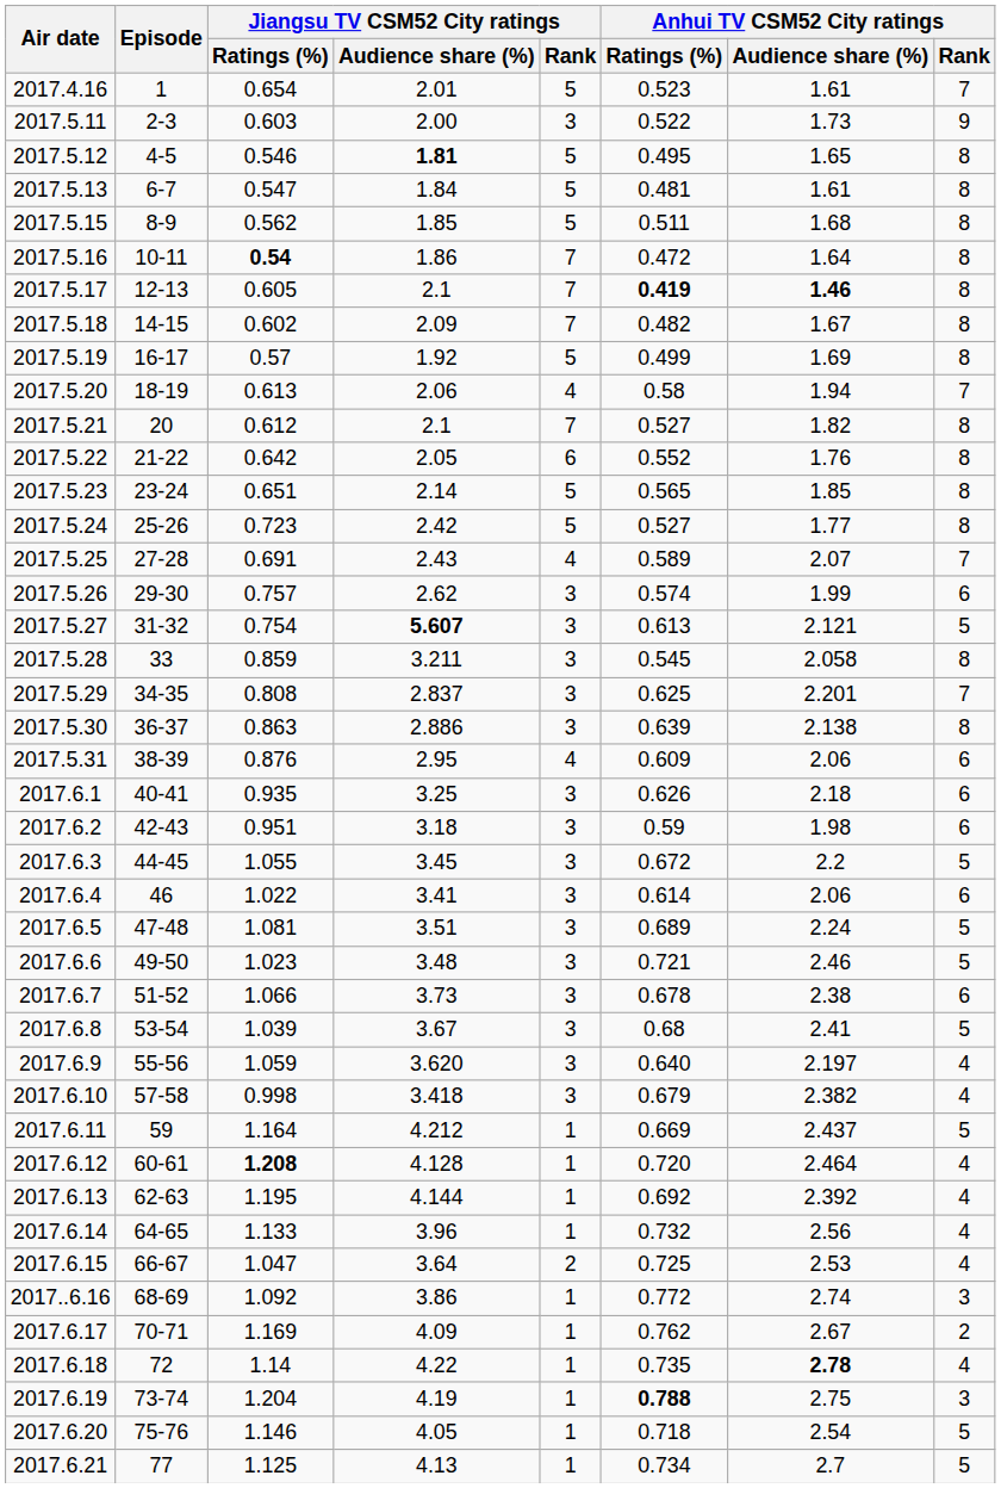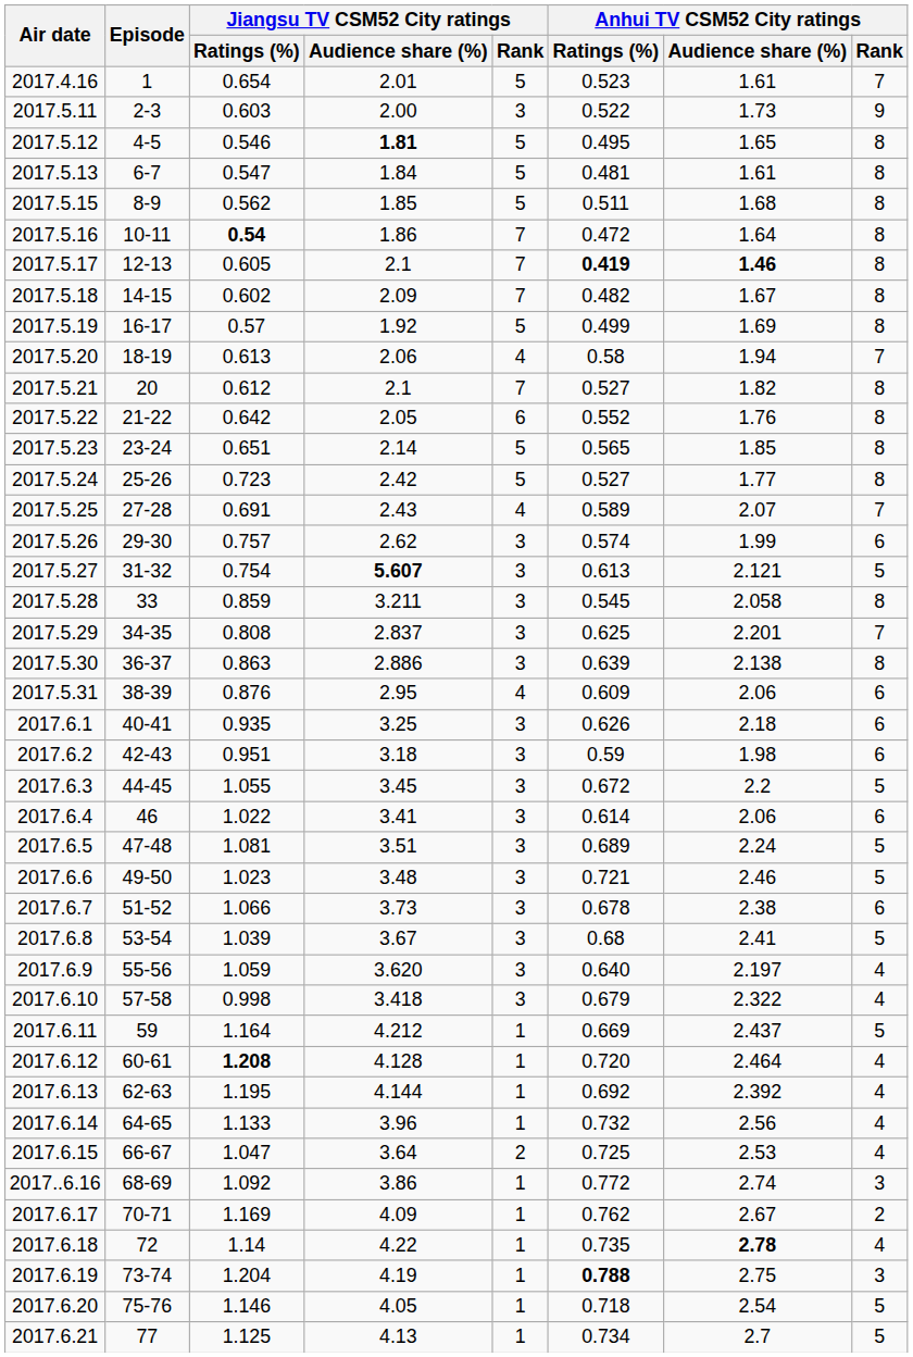 <table class="wikitable sortable mw-collapsible jquery-tablesorter" style="text-align:center">
 <tr>
 <th rowspan="2">Air date</th>
 <th rowspan="2">Episode</th>
 <th colspan="3"><a href='#'>Jiangsu TV</a> CSM52 City ratings</th>
 <th colspan="3"><a href='#'>Anhui TV</a> CSM52 City ratings</th>
 </tr>
 <tr>
 <th>Ratings (%)</th>
 <th>Audience share (%)</th>
 <th>Rank</th>
 <th>Ratings (%)</th>
 <th>Audience share (%)</th>
 <th>Rank</th>
 </tr>
 <tr>
 <td>2017.4.16</td>
 <td>1</td>
 <td>0.654</td>
 <td>2.01</td>
 <td>5</td>
 <td>0.523</td>
 <td>1.61</td>
 <td>7</td>
 </tr>
 <tr>
 <td>2017.5.11</td>
 <td>2-3</td>
 <td>0.603</td>
 <td>2.00</td>
 <td>3</td>
 <td>0.522</td>
 <td>1.73</td>
 <td>9</td>
 </tr>
 <tr>
 <td>2017.5.12</td>
 <td>4-5</td>
 <td>0.546</td>
 <td><strong><span>1.81</span></strong></td>
 <td>5</td>
 <td>0.495</td>
 <td>1.65</td>
 <td>8</td>
 </tr>
 <tr>
 <td>2017.5.13</td>
 <td>6-7</td>
 <td>0.547</td>
 <td>1.84</td>
 <td>5</td>
 <td>0.481</td>
 <td>1.61</td>
 <td>8</td>
 </tr>
 <tr>
 <td>2017.5.15</td>
 <td>8-9</td>
 <td>0.562</td>
 <td>1.85</td>
 <td>5</td>
 <td>0.511</td>
 <td>1.68</td>
 <td>8</td>
 </tr>
 <tr>
 <td>2017.5.16</td>
 <td>10-11</td>
 <td><strong><span>0.54</span></strong></td>
 <td>1.86</td>
 <td>7</td>
 <td>0.472</td>
 <td>1.64</td>
 <td>8</td>
 </tr>
 <tr>
 <td>2017.5.17</td>
 <td>12-13</td>
 <td>0.605</td>
 <td>2.1</td>
 <td>7</td>
 <td><strong><span>0.419</span></strong></td>
 <td><strong><span>1.46</span></strong></td>
 <td>8</td>
 </tr>
 <tr>
 <td>2017.5.18</td>
 <td>14-15</td>
 <td>0.602</td>
 <td>2.09</td>
 <td>7</td>
 <td>0.482</td>
 <td>1.67</td>
 <td>8</td>
 </tr>
 <tr>
 <td>2017.5.19</td>
 <td>16-17</td>
 <td>0.57</td>
 <td>1.92</td>
 <td>5</td>
 <td>0.499</td>
 <td>1.69</td>
 <td>8</td>
 </tr>
 <tr>
 <td>2017.5.20</td>
 <td>18-19</td>
 <td>0.613</td>
 <td>2.06</td>
 <td>4</td>
 <td>0.58</td>
 <td>1.94</td>
 <td>7</td>
 </tr>
 <tr>
 <td>2017.5.21</td>
 <td>20</td>
 <td>0.612</td>
 <td>2.1</td>
 <td>7</td>
 <td>0.527</td>
 <td>1.82</td>
 <td>8</td>
 </tr>
 <tr>
 <td>2017.5.22</td>
 <td>21-22</td>
 <td>0.642</td>
 <td>2.05</td>
 <td>6</td>
 <td>0.552</td>
 <td>1.76</td>
 <td>8</td>
 </tr>
 <tr>
 <td>2017.5.23</td>
 <td>23-24</td>
 <td>0.651</td>
 <td>2.14</td>
 <td>5</td>
 <td>0.565</td>
 <td>1.85</td>
 <td>8</td>
 </tr>
 <tr>
 <td>2017.5.24</td>
 <td>25-26</td>
 <td>0.723</td>
 <td>2.42</td>
 <td>5</td>
 <td>0.527</td>
 <td>1.77</td>
 <td>8</td>
 </tr>
 <tr>
 <td>2017.5.25</td>
 <td>27-28</td>
 <td>0.691</td>
 <td>2.43</td>
 <td>4</td>
 <td>0.589</td>
 <td>2.07</td>
 <td>7</td>
 </tr>
 <tr>
 <td>2017.5.26</td>
 <td>29-30</td>
 <td>0.757</td>
 <td>2.62</td>
 <td>3</td>
 <td>0.574</td>
 <td>1.99</td>
 <td>6</td>
 </tr>
 <tr>
 <td>2017.5.27</td>
 <td>31-32</td>
 <td>0.754</td>
 <td><strong><span>5.607</span></strong></td>
 <td>3</td>
 <td>0.613</td>
 <td>2.121</td>
 <td>5</td>
 </tr>
 <tr>
 <td>2017.5.28</td>
 <td>33</td>
 <td>0.859</td>
 <td>3.211</td>
 <td>3</td>
 <td>0.545</td>
 <td>2.058</td>
 <td>8</td>
 </tr>
 <tr>
 <td>2017.5.29</td>
 <td>34-35</td>
 <td>0.808</td>
 <td>2.837</td>
 <td>3</td>
 <td>0.625</td>
 <td>2.201</td>
 <td>7</td>
 </tr>
 <tr>
 <td>2017.5.30</td>
 <td>36-37</td>
 <td>0.863</td>
 <td>2.886</td>
 <td>3</td>
 <td>0.639</td>
 <td>2.138</td>
 <td>8</td>
 </tr>
 <tr>
 <td>2017.5.31</td>
 <td>38-39</td>
 <td>0.876</td>
 <td>2.95</td>
 <td>4</td>
 <td>0.609</td>
 <td>2.06</td>
 <td>6</td>
 </tr>
 <tr>
 <td>2017.6.1</td>
 <td>40-41</td>
 <td>0.935</td>
 <td>3.25</td>
 <td>3</td>
 <td>0.626</td>
 <td>2.18</td>
 <td>6</td>
 </tr>
 <tr>
 <td>2017.6.2</td>
 <td>42-43</td>
 <td>0.951</td>
 <td>3.18</td>
 <td>3</td>
 <td>0.59</td>
 <td>1.98</td>
 <td>6</td>
 </tr>
 <tr>
 <td>2017.6.3</td>
 <td>44-45</td>
 <td>1.055</td>
 <td>3.45</td>
 <td>3</td>
 <td>0.672</td>
 <td>2.2</td>
 <td>5</td>
 </tr>
 <tr>
 <td>2017.6.4</td>
 <td>46</td>
 <td>1.022</td>
 <td>3.41</td>
 <td>3</td>
 <td>0.614</td>
 <td>2.06</td>
 <td>6</td>
 </tr>
 <tr>
 <td>2017.6.5</td>
 <td>47-48</td>
 <td>1.081</td>
 <td>3.51</td>
 <td>3</td>
 <td>0.689</td>
 <td>2.24</td>
 <td>5</td>
 </tr>
 <tr>
 <td>2017.6.6</td>
 <td>49-50</td>
 <td>1.023</td>
 <td>3.48</td>
 <td>3</td>
 <td>0.721</td>
 <td>2.46</td>
 <td>5</td>
 </tr>
 <tr>
 <td>2017.6.7</td>
 <td>51-52</td>
 <td>1.066</td>
 <td>3.73</td>
 <td>3</td>
 <td>0.678</td>
 <td>2.38</td>
 <td>6</td>
 </tr>
 <tr>
 <td>2017.6.8</td>
 <td>53-54</td>
 <td>1.039</td>
 <td>3.67</td>
 <td>3</td>
 <td>0.68</td>
 <td>2.41</td>
 <td>5</td>
 </tr>
 <tr>
 <td>2017.6.9</td>
 <td>55-56</td>
 <td>1.059</td>
 <td>3.620</td>
 <td>3</td>
 <td>0.640</td>
 <td>2.197</td>
 <td>4</td>
 </tr>
 <tr>
 <td>2017.6.10</td>
 <td>57-58</td>
 <td>0.998</td>
 <td>3.418</td>
 <td>3</td>
 <td>0.679</td>
-<td>2.382</td>
+<td>2.322</td>
 <td>4</td>
 </tr>
 <tr>
 <td>2017.6.11</td>
 <td>59</td>
 <td>1.164</td>
 <td>4.212</td>
 <td>1</td>
 <td>0.669</td>
 <td>2.437</td>
 <td>5</td>
 </tr>
 <tr>
 <td>2017.6.12</td>
 <td>60-61</td>
 <td><strong><span>1.208</span></strong></td>
 <td>4.128</td>
 <td>1</td>
 <td>0.720</td>
 <td>2.464</td>
 <td>4</td>
 </tr>
 <tr>
 <td>2017.6.13</td>
 <td>62-63</td>
 <td>1.195</td>
 <td>4.144</td>
 <td>1</td>
 <td>0.692</td>
 <td>2.392</td>
 <td>4</td>
 </tr>
 <tr>
 <td>2017.6.14</td>
 <td>64-65</td>
 <td>1.133</td>
 <td>3.96</td>
 <td>1</td>
 <td>0.732</td>
 <td>2.56</td>
 <td>4</td>
 </tr>
 <tr>
 <td>2017.6.15</td>
 <td>66-67</td>
 <td>1.047</td>
 <td>3.64</td>
 <td>2</td>
 <td>0.725</td>
 <td>2.53</td>
 <td>4</td>
 </tr>
 <tr>
 <td>2017..6.16</td>
 <td>68-69</td>
 <td>1.092</td>
 <td>3.86</td>
 <td>1</td>
 <td>0.772</td>
 <td>2.74</td>
 <td>3</td>
 </tr>
 <tr>
 <td>2017.6.17</td>
 <td>70-71</td>
 <td>1.169</td>
 <td>4.09</td>
 <td>1</td>
 <td>0.762</td>
 <td>2.67</td>
 <td>2</td>
 </tr>
 <tr>
 <td>2017.6.18</td>
 <td>72</td>
 <td>1.14</td>
 <td>4.22</td>
 <td>1</td>
 <td>0.735</td>
 <td><strong><span>2.78</span></strong></td>
 <td>4</td>
 </tr>
 <tr>
 <td>2017.6.19</td>
 <td>73-74</td>
 <td>1.204</td>
 <td>4.19</td>
 <td>1</td>
 <td><strong><span>0.788</span></strong></td>
 <td>2.75</td>
 <td>3</td>
 </tr>
 <tr>
 <td>2017.6.20</td>
 <td>75-76</td>
 <td>1.146</td>
 <td>4.05</td>
 <td>1</td>
 <td>0.718</td>
 <td>2.54</td>
 <td>5</td>
 </tr>
 <tr>
 <td>2017.6.21</td>
 <td>77</td>
 <td>1.125</td>
 <td>4.13</td>
 <td>1</td>
 <td>0.734</td>
 <td>2.7</td>
 <td>5</td>
 </tr>
 </table>
